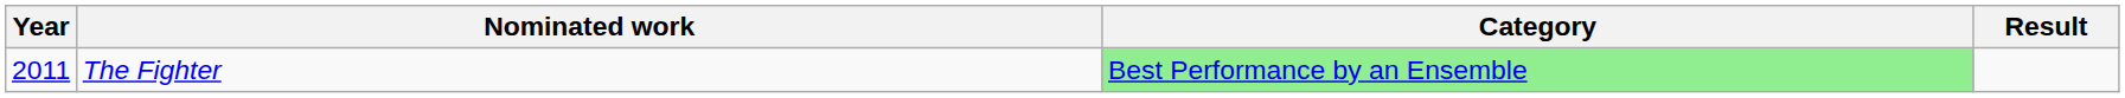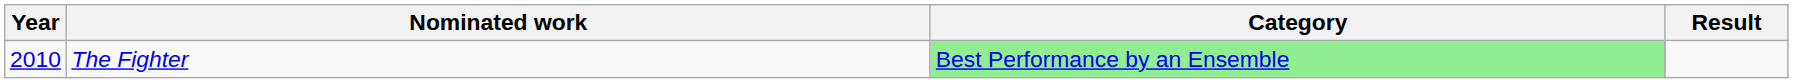 <table class=wikitable>
 <tr>
 <th scope="col" style="width:1em;">Year</th>
 <th scope="col" style="width:39em;">Nominated work</th>
 <th scope="col" style="width:33em;">Category</th>
 <th scope="col" style="width:5em;">Result</th>
 </tr>
 <tr>
-<td><a href='#'>2011</a></td>
+<td><a href='#'>2010</a></td>
 <td><em><a href='#'>The Fighter</a></em></td>
 <td style="background: lightgreen;"><a href='#'>Best Performance by an Ensemble</a></td>
 <td></td>
 </tr>
 </table>
